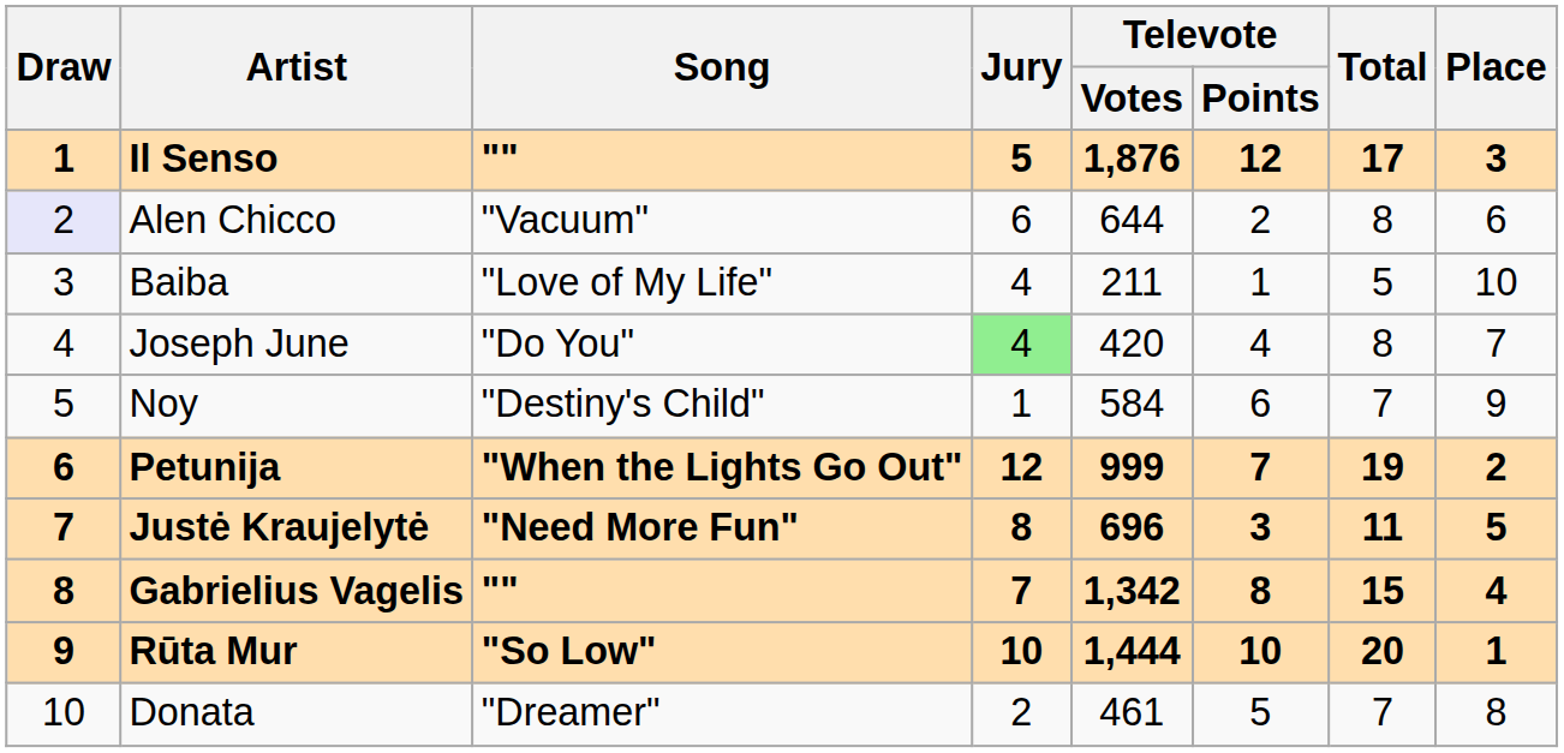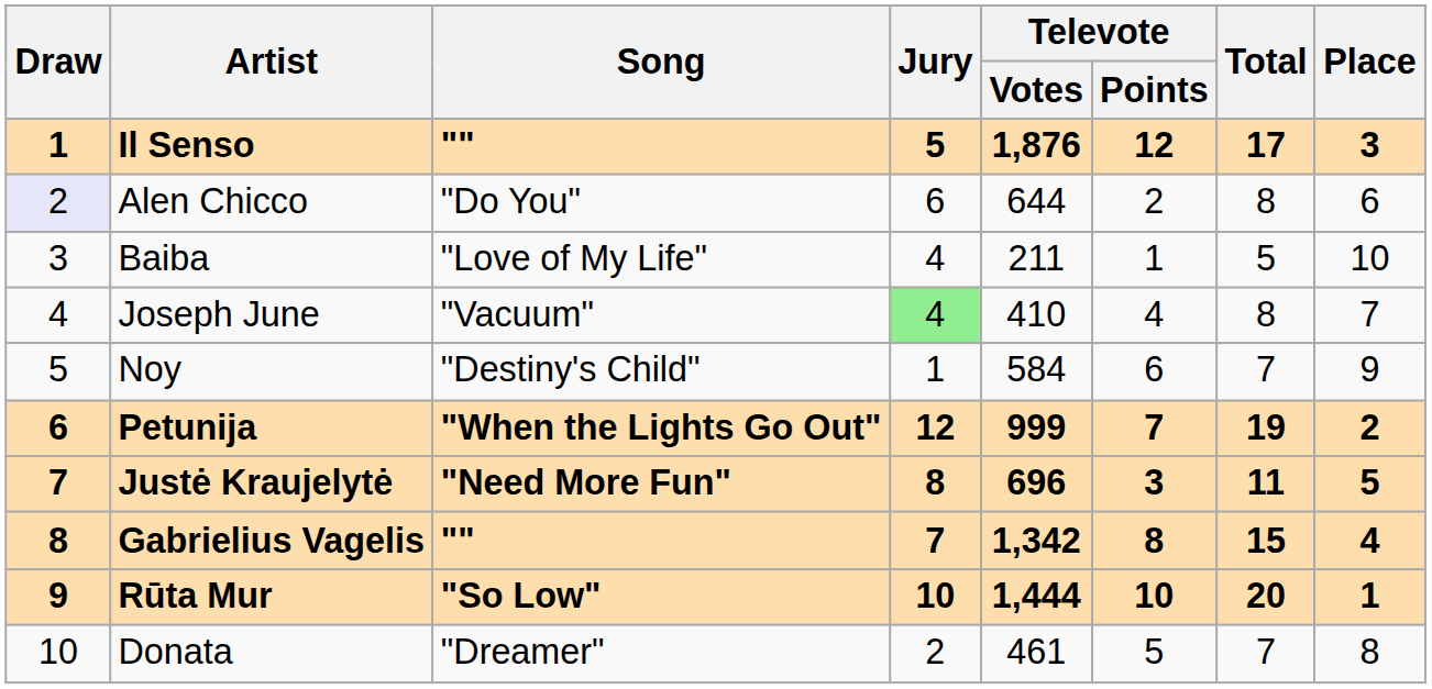 <table class="sortable wikitable" style="margin: 1em auto 1em auto; text-align:center">
 <tr>
 </tr>
 <tr>
 <th rowspan="2">Draw</th>
 <th rowspan="2">Artist</th>
 <th rowspan="2">Song</th>
 <th rowspan="2">Jury</th>
 <th colspan="2">Televote</th>
 <th rowspan="2">Total</th>
 <th rowspan="2">Place</th>
 </tr>
 <tr>
 <th>Votes</th>
 <th>Points</th>
 </tr>
 <tr style="font-weight:bold; background:navajowhite;">
 <td>1</td>
 <td align="left">Il Senso</td>
 <td align="left">""</td>
 <td>5</td>
 <td>1,876</td>
 <td>12</td>
 <td>17</td>
 <td>3</td>
 </tr>
 <tr>
 <td style="background: lavender;">2</td>
 <td align="left">Alen Chicco</td>
-<td align="left">"Vacuum"</td>
+<td align="left">"Do You"</td>
 <td>6</td>
 <td>644</td>
 <td>2</td>
 <td>8</td>
 <td>6</td>
 </tr>
 <tr>
 <td>3</td>
 <td align="left">Baiba</td>
 <td align="left">"Love of My Life"</td>
 <td>4</td>
 <td>211</td>
 <td>1</td>
 <td>5</td>
 <td>10</td>
 </tr>
 <tr>
 <td>4</td>
 <td align="left">Joseph June</td>
-<td align="left">"Do You"</td>
+<td align="left">"Vacuum"</td>
 <td style="background: lightgreen;">4</td>
-<td>420</td>
+<td>410</td>
 <td>4</td>
 <td>8</td>
 <td>7</td>
 </tr>
 <tr>
 <td>5</td>
 <td align="left">Noy</td>
 <td align="left">"Destiny's Child"</td>
 <td>1</td>
 <td>584</td>
 <td>6</td>
 <td>7</td>
 <td>9</td>
 </tr>
 <tr style="font-weight:bold; background:navajowhite;">
 <td>6</td>
 <td align="left">Petunija</td>
 <td align="left">"When the Lights Go Out"</td>
 <td>12</td>
 <td>999</td>
 <td>7</td>
 <td>19</td>
 <td>2</td>
 </tr>
 <tr style="font-weight:bold; background:navajowhite;">
 <td>7</td>
 <td align="left">Justė Kraujelytė</td>
 <td align="left">"Need More Fun"</td>
 <td>8</td>
 <td>696</td>
 <td>3</td>
 <td>11</td>
 <td>5</td>
 </tr>
 <tr style="font-weight:bold; background:navajowhite;">
 <td>8</td>
 <td align="left">Gabrielius Vagelis</td>
 <td align="left">""</td>
 <td>7</td>
 <td>1,342</td>
 <td>8</td>
 <td>15</td>
 <td>4</td>
 </tr>
 <tr style="font-weight:bold; background:navajowhite;">
 <td>9</td>
 <td align="left">Rūta Mur</td>
 <td align="left">"So Low"</td>
 <td>10</td>
 <td>1,444</td>
 <td>10</td>
 <td>20</td>
 <td>1</td>
 </tr>
 <tr>
 <td>10</td>
 <td align="left">Donata</td>
 <td align="left">"Dreamer"</td>
 <td>2</td>
 <td>461</td>
 <td>5</td>
 <td>7</td>
 <td>8</td>
 </tr>
 </table>
